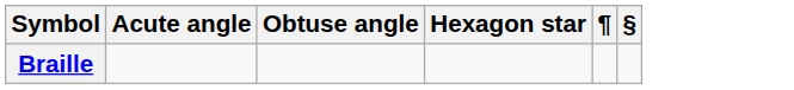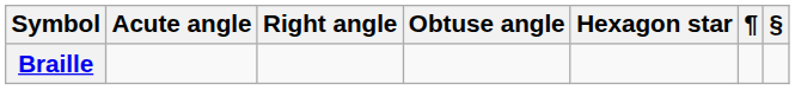 <table class="wikitable sortable" style="text-align:center">
 <tr>
 <th>Symbol</th>
 <th>Acute angle</th>
+<th>Right angle</th>
 <th>Obtuse angle</th>
 <th>Hexagon star</th>
 <th>¶</th>
 <th>§</th>
 </tr>
 <tr>
 <th><a href='#'>Braille</a></th>
 <td></td>
 <td></td>
 <td></td>
 <td></td>
 <td></td>
+<td></td>
 </tr>
 </table>
